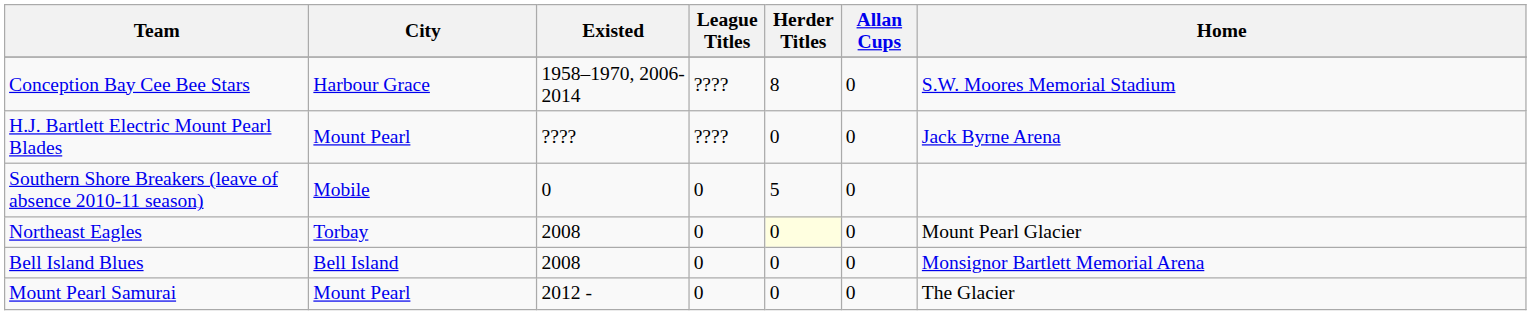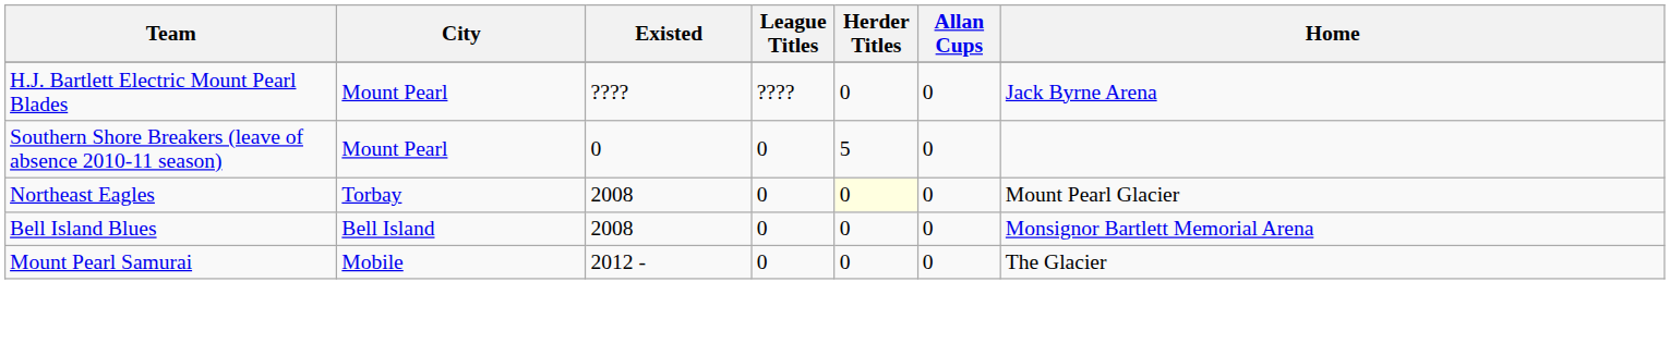 <table class="wikitable">
 <tr>
 <th bgcolor="#DDDDFF" width="20%">Team</th>
 <th bgcolor="#DDDDFF" width="15%">City</th>
 <th bgcolor="#DDDDFF" width="10%">Existed</th>
 <th bgcolor="#DDDDFF" width="5%">League Titles</th>
 <th bgcolor="#DDDDFF" width="5%">Herder Titles</th>
 <th bgcolor="#DDDDFF" width="5%"><a href='#'>Allan Cups</a></th>
 <th bgcolor="#DDDDFF" width="45%">Home</th>
 </tr>
 <tr>
 </tr>
 <tr>
-<td><a href='#'>Conception Bay Cee Bee Stars</a></td>
-<td><a href='#'>Harbour Grace</a></td>
-<td>1958–1970, 2006-2014</td>
-<td>????</td>
-<td>8</td>
-<td>0</td>
-<td><a href='#'>S.W. Moores Memorial Stadium</a></td>
-</tr>
-<tr>
 <td><a href='#'>H.J. Bartlett Electric Mount Pearl Blades</a></td>
 <td><a href='#'>Mount Pearl</a></td>
 <td>????</td>
 <td>????</td>
 <td>0</td>
 <td>0</td>
 <td><a href='#'>Jack Byrne Arena</a></td>
 </tr>
 <tr>
 <td><a href='#'>Southern Shore Breakers (leave of absence 2010-11 season)</a></td>
-<td><a href='#'>Mobile</a></td>
+<td><a href='#'>Mount Pearl</a></td>
 <td>0</td>
 <td>0</td>
 <td>5</td>
 <td>0</td>
 <td></td>
 </tr>
 <tr>
 <td><a href='#'>Northeast Eagles</a></td>
 <td><a href='#'>Torbay</a></td>
 <td>2008</td>
 <td>0</td>
 <td style="background: lightyellow;">0</td>
 <td>0</td>
 <td>Mount Pearl Glacier</td>
 </tr>
 <tr>
 <td><a href='#'>Bell Island Blues</a></td>
 <td><a href='#'>Bell Island</a></td>
 <td>2008</td>
 <td>0</td>
 <td>0</td>
 <td>0</td>
 <td><a href='#'>Monsignor Bartlett Memorial Arena</a></td>
 </tr>
 <tr>
 <td><a href='#'>Mount Pearl Samurai</a></td>
-<td><a href='#'>Mount Pearl</a></td>
+<td><a href='#'>Mobile</a></td>
 <td>2012 -</td>
 <td>0</td>
 <td>0</td>
 <td>0</td>
 <td>The Glacier</td>
 </tr>
 </table>
